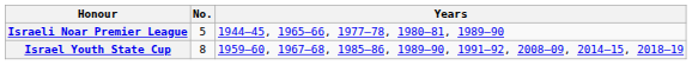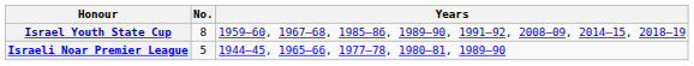 <table class="wikitable plainrowheaders">
 <tr>
 <th scope=col>Honour</th>
 <th scope=col>No.</th>
 <th scope=col>Years</th>
 </tr>
 <tr>
+<th scope=row><a href='#'>Israel Youth State Cup</a></th>
+<td align=center>8</td>
+<td><a href='#'>1959–60</a>, <a href='#'>1967–68</a>, <a href='#'>1985–86</a>, <a href='#'>1989–90</a>, <a href='#'>1991–92</a>, <a href='#'>2008–09</a>, <a href='#'>2014–15</a>, <a href='#'>2018–19</a></td>
+</tr>
+<tr>
 <th scope=row><a href='#'>Israeli Noar Premier League</a></th>
 <td align=center>5</td>
 <td><a href='#'>1944–45</a>, <a href='#'>1965–66</a>, <a href='#'>1977–78</a>, <a href='#'>1980–81</a>, <a href='#'>1989–90</a></td>
 </tr>
-<tr>
-<th scope=row><a href='#'>Israel Youth State Cup</a></th>
-<td align=center>8</td>
-<td><a href='#'>1959–60</a>, <a href='#'>1967–68</a>, <a href='#'>1985–86</a>, <a href='#'>1989–90</a>, <a href='#'>1991–92</a>, <a href='#'>2008–09</a>, <a href='#'>2014–15</a>, <a href='#'>2018–19</a></td>
-</tr>
 </table>
